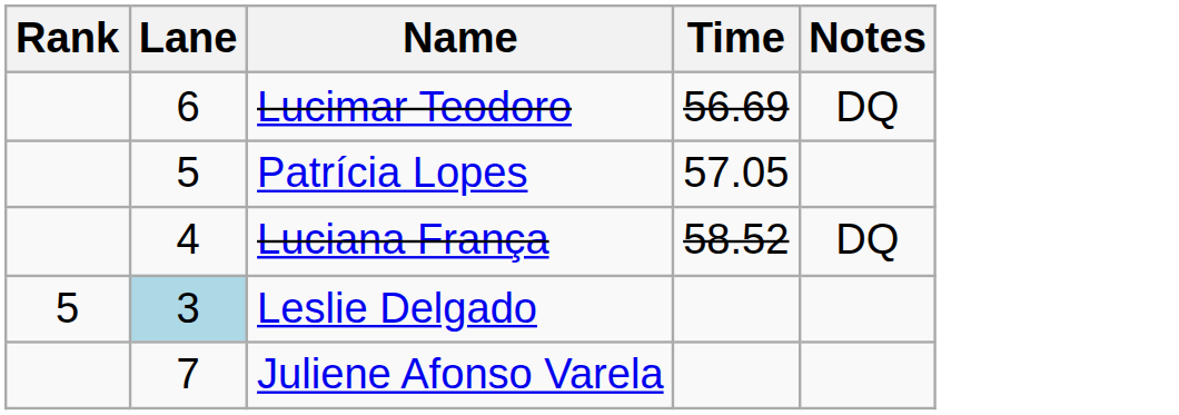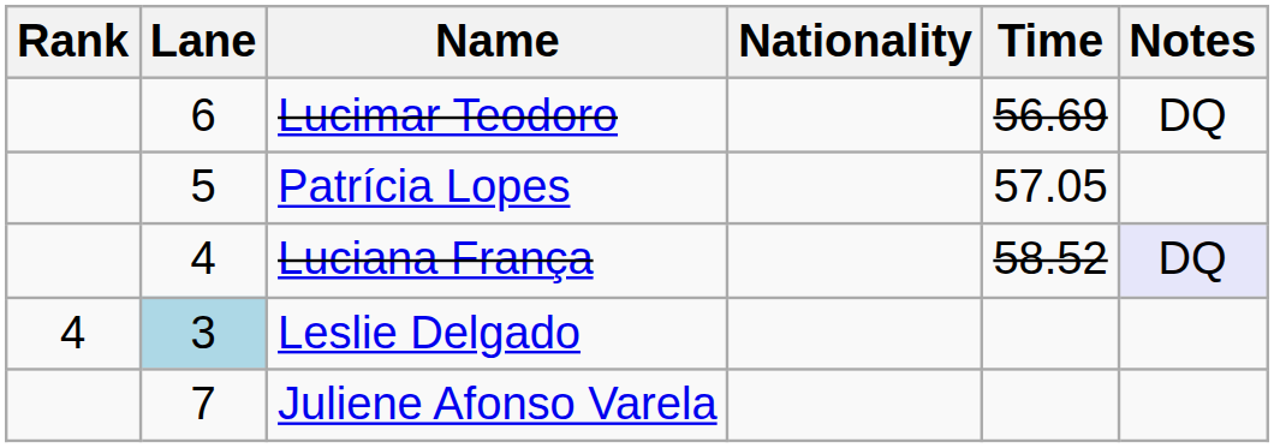 <table class="wikitable sortable" style="text-align:center">
 <tr>
 <th>Rank</th>
 <th>Lane</th>
 <th>Name</th>
+<th>Nationality</th>
 <th>Time</th>
 <th>Notes</th>
 </tr>
 <tr>
 <td><s> </s></td>
 <td>6</td>
 <td align=left><s><a href='#'>Lucimar Teodoro</a> </s></td>
+<td align=left><s> </s></td>
 <td><s>56.69 </s></td>
 <td>DQ</td>
 </tr>
 <tr>
 <td></td>
 <td>5</td>
 <td align=left><a href='#'>Patrícia Lopes</a></td>
+<td align=left></td>
 <td>57.05</td>
 <td></td>
 </tr>
 <tr>
 <td><s> </s></td>
 <td>4</td>
 <td align=left><s><a href='#'>Luciana França</a> </s></td>
+<td align=left><s> </s></td>
 <td><s>58.52 </s></td>
-<td>DQ</td>
+<td style="background: lavender;">DQ</td>
 </tr>
 <tr>
-<td>5</td>
+<td>4</td>
 <td style="background: lightblue;">3</td>
 <td align=left><a href='#'>Leslie Delgado</a></td>
+<td align=left></td>
 <td></td>
 <td></td>
 </tr>
 <tr>
 <td></td>
 <td>7</td>
 <td align=left><a href='#'>Juliene Afonso Varela</a></td>
+<td align=left></td>
 <td></td>
 <td></td>
 </tr>
 </table>
